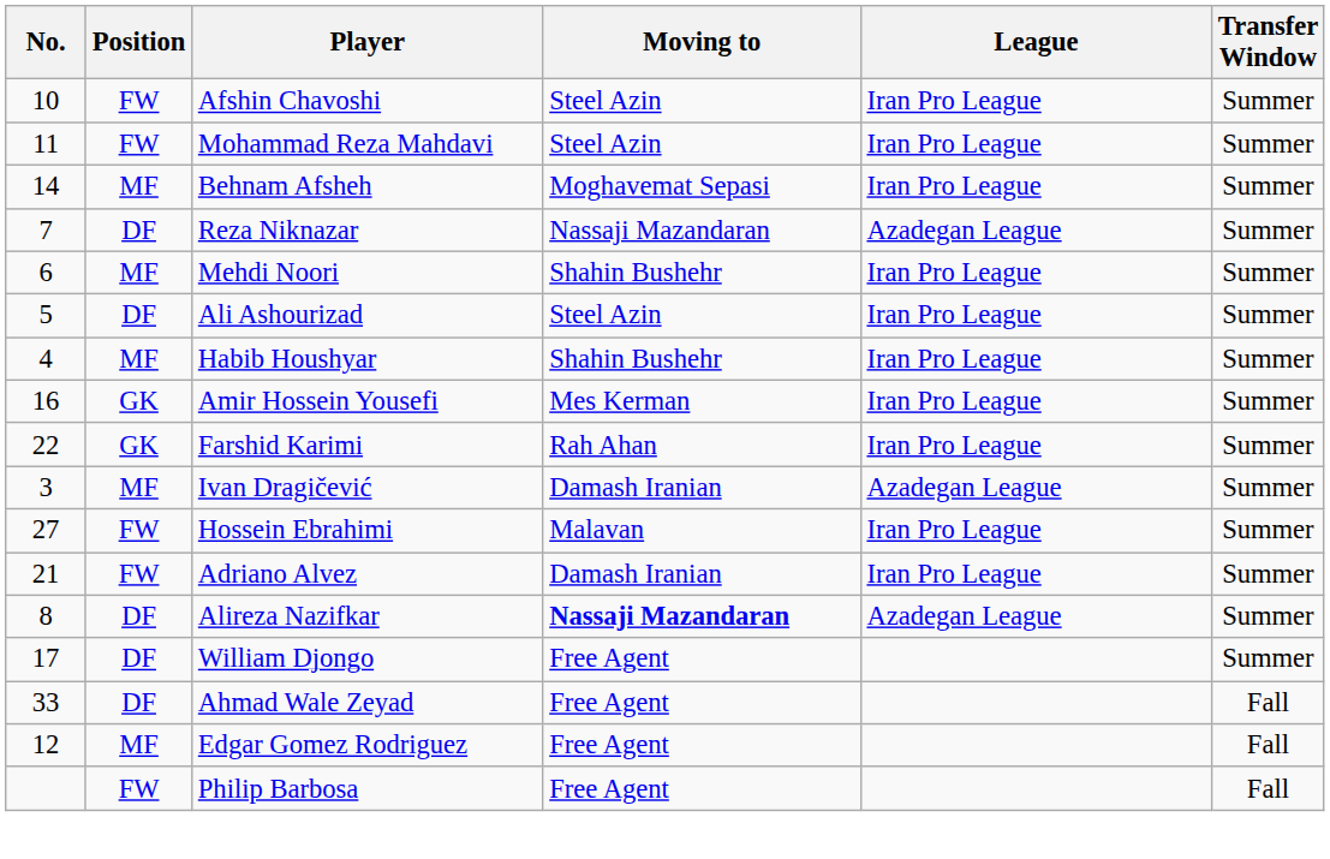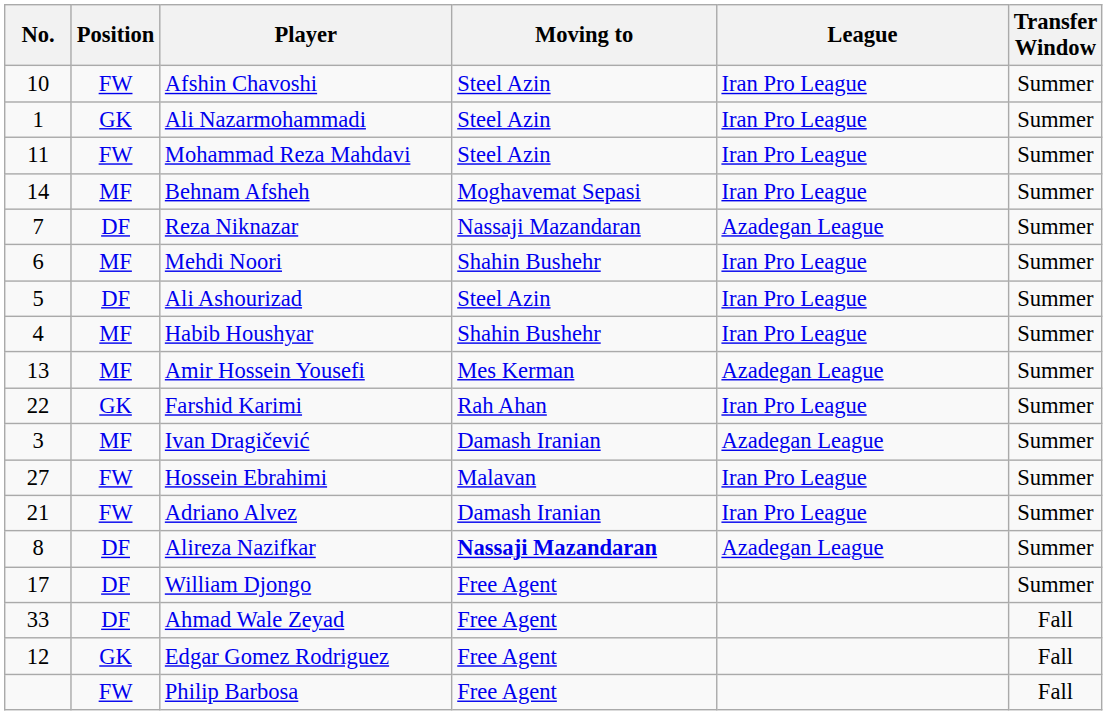 <table class="wikitable sortable">
 <tr>
 <th width=40><strong>No.</strong></th>
 <th width=50><strong>Position</strong></th>
 <th width=200><strong>Player</strong></th>
 <th width=180><strong>Moving to</strong></th>
 <th width=200><strong>League</strong></th>
 <th width=30><strong>Transfer Window</strong></th>
 </tr>
 <tr>
 <td style="text-align:center">10</td>
 <td style="text-align:center"><a href='#'>FW</a></td>
 <td> <a href='#'>Afshin Chavoshi</a></td>
+<td> <a href='#'>Steel Azin</a></td>
+<td> <a href='#'>Iran Pro League</a></td>
+<td style="text-align:center">Summer</td>
+</tr>
+<tr>
+<td style="text-align:center">1</td>
+<td style="text-align:center"><a href='#'>GK</a></td>
+<td> <a href='#'>Ali Nazarmohammadi</a></td>
 <td> <a href='#'>Steel Azin</a></td>
 <td> <a href='#'>Iran Pro League</a></td>
 <td style="text-align:center">Summer</td>
 </tr>
 <tr>
 <td style="text-align:center">11</td>
 <td style="text-align:center"><a href='#'>FW</a></td>
 <td> <a href='#'>Mohammad Reza Mahdavi</a></td>
 <td> <a href='#'>Steel Azin</a></td>
 <td> <a href='#'>Iran Pro League</a></td>
 <td style="text-align:center">Summer</td>
 </tr>
 <tr>
 <td style="text-align:center">14</td>
 <td style="text-align:center"><a href='#'>MF</a></td>
 <td> <a href='#'>Behnam Afsheh</a></td>
 <td> <a href='#'>Moghavemat Sepasi</a></td>
 <td> <a href='#'>Iran Pro League</a></td>
 <td style="text-align:center">Summer</td>
 </tr>
 <tr>
 <td style="text-align:center">7</td>
 <td style="text-align:center"><a href='#'>DF</a></td>
 <td> <a href='#'>Reza Niknazar</a></td>
 <td> <a href='#'>Nassaji Mazandaran</a></td>
 <td> <a href='#'>Azadegan League</a></td>
 <td style="text-align:center">Summer</td>
 </tr>
 <tr>
 <td style="text-align:center">6</td>
 <td style="text-align:center"><a href='#'>MF</a></td>
 <td> <a href='#'>Mehdi Noori</a></td>
 <td> <a href='#'>Shahin Bushehr</a></td>
 <td> <a href='#'>Iran Pro League</a></td>
 <td style="text-align:center">Summer</td>
 </tr>
 <tr>
 <td style="text-align:center">5</td>
 <td style="text-align:center"><a href='#'>DF</a></td>
 <td> <a href='#'>Ali Ashourizad</a></td>
 <td> <a href='#'>Steel Azin</a></td>
 <td> <a href='#'>Iran Pro League</a></td>
 <td style="text-align:center">Summer</td>
 </tr>
 <tr>
 <td style="text-align:center">4</td>
 <td style="text-align:center"><a href='#'>MF</a></td>
 <td> <a href='#'>Habib Houshyar</a></td>
 <td> <a href='#'>Shahin Bushehr</a></td>
 <td> <a href='#'>Iran Pro League</a></td>
 <td style="text-align:center">Summer</td>
 </tr>
 <tr>
-<td style="text-align:center">16</td>
-<td style="text-align:center"><a href='#'>GK</a></td>
+<td style="text-align:center">13</td>
+<td style="text-align:center"><a href='#'>MF</a></td>
 <td> <a href='#'>Amir Hossein Yousefi</a></td>
 <td> <a href='#'>Mes Kerman</a></td>
-<td> <a href='#'>Iran Pro League</a></td>
+<td> <a href='#'>Azadegan League</a></td>
 <td style="text-align:center">Summer</td>
 </tr>
 <tr>
 <td style="text-align:center">22</td>
 <td style="text-align:center"><a href='#'>GK</a></td>
 <td> <a href='#'>Farshid Karimi</a></td>
 <td> <a href='#'>Rah Ahan</a></td>
 <td> <a href='#'>Iran Pro League</a></td>
 <td style="text-align:center">Summer</td>
 </tr>
 <tr>
 <td style="text-align:center">3</td>
 <td style="text-align:center"><a href='#'>MF</a></td>
 <td> <a href='#'>Ivan Dragičević</a></td>
 <td> <a href='#'>Damash Iranian</a></td>
 <td> <a href='#'>Azadegan League</a></td>
 <td style="text-align:center">Summer</td>
 </tr>
 <tr>
 <td style="text-align:center">27</td>
 <td style="text-align:center"><a href='#'>FW</a></td>
 <td> <a href='#'>Hossein Ebrahimi</a></td>
 <td> <a href='#'>Malavan</a></td>
 <td> <a href='#'>Iran Pro League</a></td>
 <td style="text-align:center">Summer</td>
 </tr>
 <tr>
 <td style="text-align:center">21</td>
 <td style="text-align:center"><a href='#'>FW</a></td>
 <td> <a href='#'>Adriano Alvez</a></td>
 <td> <a href='#'>Damash Iranian</a></td>
 <td> <a href='#'>Iran Pro League</a></td>
 <td style="text-align:center">Summer</td>
 </tr>
 <tr>
 <td style="text-align:center">8</td>
 <td style="text-align:center"><a href='#'>DF</a></td>
 <td> <a href='#'>Alireza Nazifkar</a></td>
 <td><strong> <a href='#'>Nassaji Mazandaran</a></strong></td>
 <td> <a href='#'>Azadegan League</a></td>
 <td style="text-align:center">Summer</td>
 </tr>
 <tr>
 <td style="text-align:center">17</td>
 <td style="text-align:center"><a href='#'>DF</a></td>
 <td> <a href='#'>William Djongo</a></td>
 <td><a href='#'>Free Agent</a></td>
 <td></td>
 <td style="text-align:center">Summer</td>
 </tr>
 <tr>
 <td style="text-align:center">33</td>
 <td style="text-align:center"><a href='#'>DF</a></td>
 <td> <a href='#'>Ahmad Wale Zeyad</a></td>
 <td><a href='#'>Free Agent</a></td>
 <td></td>
 <td style="text-align:center">Fall</td>
 </tr>
 <tr>
 <td style="text-align:center">12</td>
-<td style="text-align:center"><a href='#'>MF</a></td>
+<td style="text-align:center"><a href='#'>GK</a></td>
 <td> <a href='#'>Edgar Gomez Rodriguez</a></td>
 <td><a href='#'>Free Agent</a></td>
 <td></td>
 <td style="text-align:center">Fall</td>
 </tr>
 <tr>
 <td style="text-align:center"></td>
 <td style="text-align:center"><a href='#'>FW</a></td>
 <td> <a href='#'>Philip Barbosa</a></td>
 <td><a href='#'>Free Agent</a></td>
 <td></td>
 <td style="text-align:center">Fall</td>
 </tr>
 </table>
